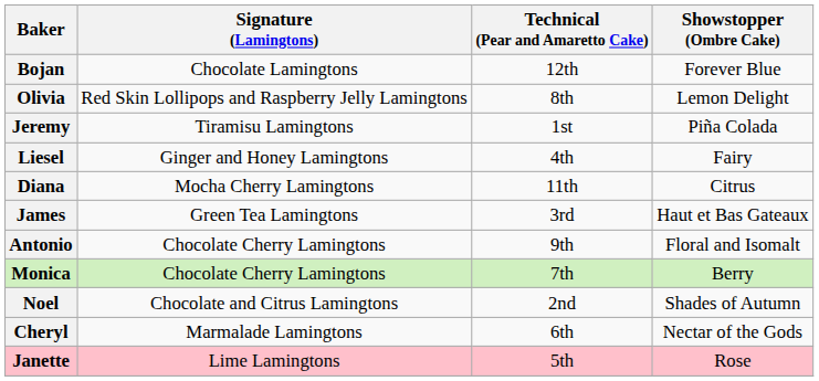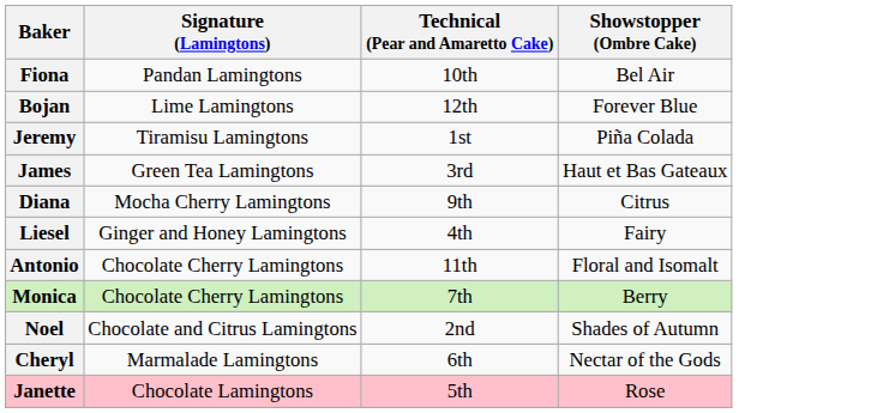 <table class="wikitable sortable" style="text-align:center">
 <tr>
 <th>Baker</th>
 <th class="unsortable">Signature<br><small>(<a href='#'>Lamingtons</a>)</small></th>
 <th>Technical<br><small>(Pear and Amaretto <a href='#'>Cake</a>)</small></th>
 <th class="unsortable">Showstopper<br><small>(Ombre Cake)</small></th>
 </tr>
 <tr>
+<th>Fiona</th>
+<td>Pandan Lamingtons</td>
+<td>10th</td>
+<td>Bel Air</td>
+</tr>
+<tr>
 <th>Bojan</th>
-<td>Chocolate Lamingtons</td>
+<td>Lime Lamingtons</td>
 <td>12th</td>
 <td>Forever Blue</td>
-</tr>
-<tr>
-<th>Olivia</th>
-<td>Red Skin Lollipops and Raspberry Jelly Lamingtons</td>
-<td>8th</td>
-<td>Lemon Delight</td>
 </tr>
 <tr>
 <th>Jeremy</th>
 <td>Tiramisu Lamingtons</td>
 <td>1st</td>
 <td>Piña Colada</td>
 </tr>
 <tr>
+<th>James</th>
+<td>Green Tea Lamingtons</td>
+<td>3rd</td>
+<td>Haut et Bas Gateaux</td>
+</tr>
+<tr>
+<th>Diana</th>
+<td>Mocha Cherry Lamingtons</td>
+<td>9th</td>
+<td>Citrus</td>
+</tr>
+<tr>
 <th>Liesel</th>
 <td>Ginger and Honey Lamingtons</td>
 <td>4th</td>
 <td>Fairy</td>
 </tr>
 <tr>
-<th>Diana</th>
-<td>Mocha Cherry Lamingtons</td>
-<td>11th</td>
-<td>Citrus</td>
-</tr>
-<tr>
-<th>James</th>
-<td>Green Tea Lamingtons</td>
-<td>3rd</td>
-<td>Haut et Bas Gateaux</td>
-</tr>
-<tr>
 <th>Antonio</th>
 <td>Chocolate Cherry Lamingtons</td>
-<td>9th</td>
+<td>11th</td>
 <td>Floral and Isomalt</td>
 </tr>
 <tr style="background:#d0f0c0;">
 <th style="background:#d0f0c0;">Monica</th>
 <td>Chocolate Cherry Lamingtons</td>
 <td>7th</td>
 <td>Berry</td>
 </tr>
 <tr>
 <th>Noel</th>
 <td>Chocolate and Citrus Lamingtons</td>
 <td>2nd</td>
 <td>Shades of Autumn</td>
 </tr>
 <tr>
 <th>Cheryl</th>
 <td>Marmalade Lamingtons</td>
 <td>6th</td>
 <td>Nectar of the Gods</td>
 </tr>
 <tr style="background:Pink;">
 <th style="background:Pink;">Janette</th>
-<td>Lime Lamingtons</td>
+<td>Chocolate Lamingtons</td>
 <td>5th</td>
 <td>Rose</td>
 </tr>
 <tr>
 </tr>
 </table>
